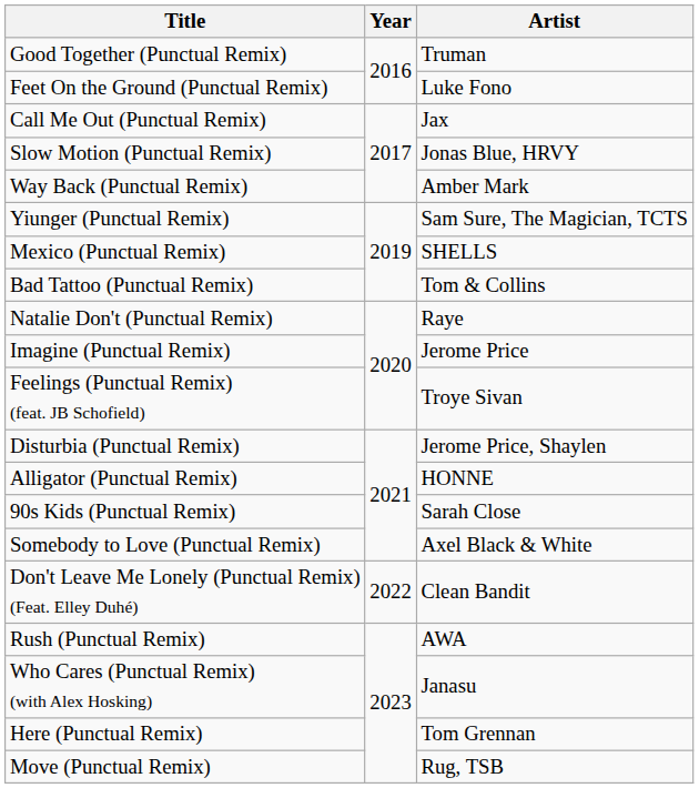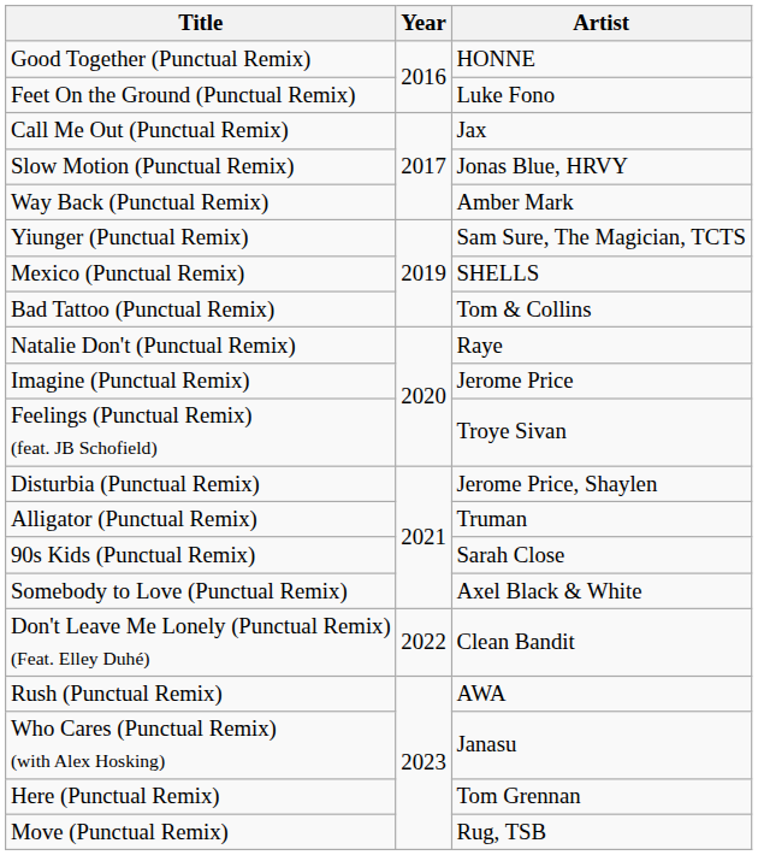 <table class="wikitable">
 <tr>
 <th>Title</th>
 <th>Year</th>
 <th>Artist</th>
 </tr>
 <tr>
 <td>Good Together (Punctual Remix)</td>
 <td rowspan="2">2016</td>
-<td>Truman</td>
+<td>HONNE</td>
 </tr>
 <tr>
 <td>Feet On the Ground (Punctual Remix)</td>
 <td>Luke Fono</td>
 </tr>
 <tr>
 <td>Call Me Out (Punctual Remix)</td>
 <td rowspan="3">2017</td>
 <td>Jax</td>
 </tr>
 <tr>
 <td>Slow Motion (Punctual Remix)</td>
 <td>Jonas Blue, HRVY</td>
 </tr>
 <tr>
 <td>Way Back (Punctual Remix)</td>
 <td>Amber Mark</td>
 </tr>
 <tr>
 <td>Yiunger (Punctual Remix)</td>
 <td rowspan="3">2019</td>
 <td>Sam Sure, The Magician, TCTS</td>
 </tr>
 <tr>
 <td>Mexico (Punctual Remix)</td>
 <td>SHELLS</td>
 </tr>
 <tr>
 <td>Bad Tattoo (Punctual Remix)</td>
 <td>Tom & Collins</td>
 </tr>
 <tr>
 <td>Natalie Don't (Punctual Remix)</td>
 <td rowspan="3">2020</td>
 <td>Raye</td>
 </tr>
 <tr>
 <td>Imagine (Punctual Remix)</td>
 <td>Jerome Price</td>
 </tr>
 <tr>
 <td>Feelings (Punctual Remix)<br><sub>(feat. JB Schofield)</sub></td>
 <td>Troye Sivan</td>
 </tr>
 <tr>
 <td>Disturbia (Punctual Remix)</td>
 <td rowspan="4">2021</td>
 <td>Jerome Price, Shaylen</td>
 </tr>
 <tr>
 <td>Alligator (Punctual Remix)</td>
-<td>HONNE</td>
+<td>Truman</td>
 </tr>
 <tr>
 <td>90s Kids (Punctual Remix)</td>
 <td>Sarah Close</td>
 </tr>
 <tr>
 <td>Somebody to Love (Punctual Remix)</td>
 <td>Axel Black & White</td>
 </tr>
 <tr>
 <td>Don't Leave Me Lonely (Punctual Remix)<br><sub>(Feat. Elley Duhé)</sub></td>
 <td>2022</td>
 <td>Clean Bandit</td>
 </tr>
 <tr>
 <td>Rush (Punctual Remix)</td>
 <td rowspan="4">2023</td>
 <td>AWA</td>
 </tr>
 <tr>
 <td>Who Cares (Punctual Remix)<br><sub>(with Alex Hosking)</sub></td>
 <td>Janasu</td>
 </tr>
 <tr>
 <td>Here (Punctual Remix)</td>
 <td>Tom Grennan</td>
 </tr>
 <tr>
 <td>Move (Punctual Remix)</td>
 <td>Rug, TSB</td>
 </tr>
 </table>
